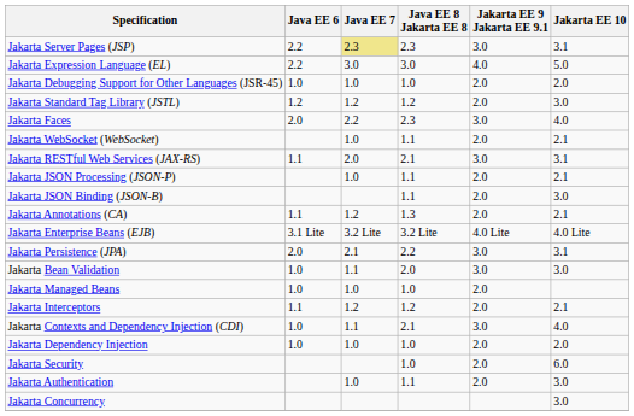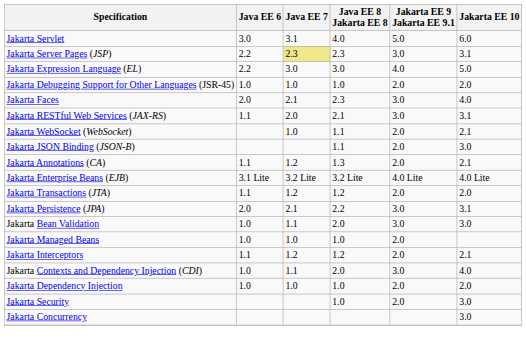 <table class="wikitable sortable">
 <tr>
 <th>Specification</th>
 <th>Java EE 6</th>
 <th>Java EE 7</th>
 <th>Java EE 8<br>Jakarta EE 8</th>
 <th>Jakarta EE 9<br>Jakarta EE 9.1</th>
 <th>Jakarta EE 10</th>
+</tr>
+<tr>
+<td><a href='#'>Jakarta Servlet</a></td>
+<td>3.0</td>
+<td>3.1</td>
+<td>4.0</td>
+<td>5.0</td>
+<td>6.0</td>
 </tr>
 <tr>
 <td><a href='#'>Jakarta Server Pages</a> (<em>JSP</em>)</td>
 <td>2.2</td>
 <td style="background: khaki;">2.3</td>
 <td>2.3</td>
 <td>3.0</td>
 <td>3.1</td>
 </tr>
 <tr>
 <td><a href='#'>Jakarta Expression Language</a> (<em>EL</em>)</td>
 <td>2.2</td>
 <td>3.0</td>
 <td>3.0</td>
 <td>4.0</td>
 <td>5.0</td>
 </tr>
 <tr>
 <td><a href='#'>Jakarta Debugging Support for Other Languages</a> (JSR-45)</td>
 <td>1.0</td>
 <td>1.0</td>
 <td>1.0</td>
 <td>2.0</td>
 <td>2.0</td>
 </tr>
 <tr>
-<td><a href='#'>Jakarta Standard Tag Library</a> (<em>JSTL</em>)</td>
-<td>1.2</td>
-<td>1.2</td>
-<td>1.2</td>
-<td>2.0</td>
-<td>3.0</td>
-</tr>
-<tr>
 <td><a href='#'>Jakarta Faces</a></td>
 <td>2.0</td>
-<td>2.2</td>
+<td>2.1</td>
 <td>2.3</td>
 <td>3.0</td>
 <td>4.0</td>
-</tr>
-<tr>
-<td><a href='#'>Jakarta WebSocket</a> (<em>WebSocket</em>)</td>
-<td></td>
-<td>1.0</td>
-<td>1.1</td>
-<td>2.0</td>
-<td>2.1</td>
 </tr>
 <tr>
 <td><a href='#'>Jakarta RESTful Web Services</a> (<em>JAX-RS</em>)</td>
 <td>1.1</td>
 <td>2.0</td>
 <td>2.1</td>
 <td>3.0</td>
 <td>3.1</td>
 </tr>
 <tr>
-<td><a href='#'>Jakarta JSON Processing</a> (<em>JSON-P</em>)</td>
+<td><a href='#'>Jakarta WebSocket</a> (<em>WebSocket</em>)</td>
 <td></td>
 <td>1.0</td>
 <td>1.1</td>
 <td>2.0</td>
 <td>2.1</td>
 </tr>
 <tr>
 <td><a href='#'>Jakarta JSON Binding</a> (<em>JSON-B</em>)</td>
 <td></td>
 <td></td>
 <td>1.1</td>
 <td>2.0</td>
 <td>3.0</td>
 </tr>
 <tr>
 <td><a href='#'>Jakarta Annotations</a> (<em>CA</em>)</td>
 <td>1.1</td>
 <td>1.2</td>
 <td>1.3</td>
 <td>2.0</td>
 <td>2.1</td>
 </tr>
 <tr>
 <td><a href='#'>Jakarta Enterprise Beans</a> (<em>EJB</em>)</td>
 <td>3.1 Lite</td>
 <td>3.2 Lite</td>
 <td>3.2 Lite</td>
 <td>4.0 Lite</td>
 <td>4.0 Lite</td>
+</tr>
+<tr>
+<td><a href='#'>Jakarta Transactions</a> (<em>JTA</em>)</td>
+<td>1.1</td>
+<td>1.2</td>
+<td>1.2</td>
+<td>2.0</td>
+<td>2.0</td>
 </tr>
 <tr>
 <td><a href='#'>Jakarta Persistence</a> (<em>JPA</em>)</td>
 <td>2.0</td>
 <td>2.1</td>
 <td>2.2</td>
 <td>3.0</td>
 <td>3.1</td>
 </tr>
 <tr>
 <td>Jakarta <a href='#'>Bean Validation</a></td>
 <td>1.0</td>
 <td>1.1</td>
 <td>2.0</td>
 <td>3.0</td>
 <td>3.0</td>
 </tr>
 <tr>
 <td><a href='#'>Jakarta Managed Beans</a></td>
 <td>1.0</td>
 <td>1.0</td>
 <td>1.0</td>
 <td>2.0</td>
 <td></td>
 </tr>
 <tr>
 <td><a href='#'>Jakarta Interceptors</a></td>
 <td>1.1</td>
 <td>1.2</td>
 <td>1.2</td>
 <td>2.0</td>
 <td>2.1</td>
 </tr>
 <tr>
 <td>Jakarta <a href='#'>Contexts and Dependency Injection</a> (<em>CDI</em>)</td>
 <td>1.0</td>
 <td>1.1</td>
-<td>2.1</td>
+<td>2.0</td>
 <td>3.0</td>
 <td>4.0</td>
 </tr>
 <tr>
 <td><a href='#'>Jakarta Dependency Injection</a></td>
 <td>1.0</td>
 <td>1.0</td>
 <td>1.0</td>
 <td>2.0</td>
 <td>2.0</td>
 </tr>
 <tr>
 <td><a href='#'>Jakarta Security</a></td>
 <td></td>
 <td></td>
 <td>1.0</td>
 <td>2.0</td>
-<td>6.0</td>
-</tr>
-<tr>
-<td><a href='#'>Jakarta Authentication</a></td>
-<td></td>
-<td>1.0</td>
-<td>1.1</td>
-<td>2.0</td>
 <td>3.0</td>
 </tr>
 <tr>
 <td><a href='#'>Jakarta Concurrency</a></td>
 <td></td>
 <td></td>
 <td></td>
 <td></td>
 <td>3.0</td>
 </tr>
 <tr>
 </tr>
 </table>
